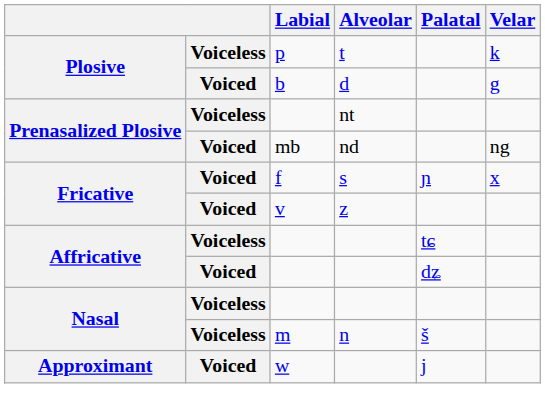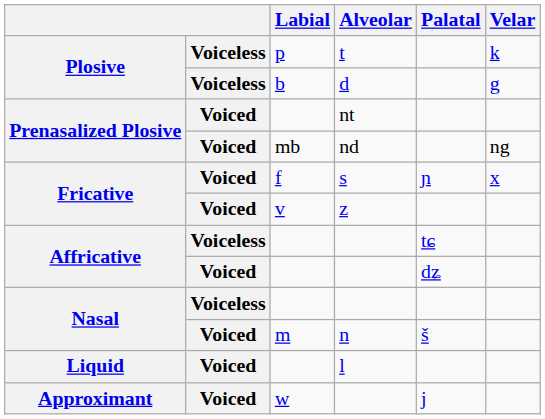 <table class="wikitable">
 <tr>
 <th colspan="2"></th>
 <th><a href='#'>Labial</a></th>
 <th><a href='#'>Alveolar</a></th>
 <th><a href='#'>Palatal</a></th>
 <th><a href='#'>Velar</a></th>
 </tr>
 <tr>
 <th rowspan="2"><a href='#'>Plosive</a></th>
 <th>Voiceless</th>
 <td><a href='#'>p</a></td>
 <td><a href='#'>t</a></td>
 <td></td>
 <td><a href='#'>k</a></td>
 </tr>
 <tr>
-<th>Voiced</th>
+<th>Voiceless</th>
 <td><a href='#'>b</a></td>
 <td><a href='#'>d</a></td>
 <td></td>
 <td><a href='#'>g</a></td>
 </tr>
 <tr>
 <th rowspan="2"><a href='#'>Prenasalized Plosive</a></th>
-<th>Voiceless</th>
+<th>Voiced</th>
 <td></td>
 <td>nt</td>
 <td></td>
 <td></td>
 </tr>
 <tr>
 <th>Voiced</th>
 <td>mb</td>
 <td>nd</td>
 <td></td>
 <td>ng</td>
 </tr>
 <tr>
 <th rowspan="2"><a href='#'>Fricative</a></th>
 <th>Voiced</th>
 <td><a href='#'>f</a></td>
 <td><a href='#'>s</a></td>
 <td><a href='#'>ɲ</a></td>
 <td><a href='#'>x</a></td>
 </tr>
 <tr>
 <th>Voiced</th>
 <td><a href='#'>v</a></td>
 <td><a href='#'>z</a></td>
 <td></td>
 <td></td>
 </tr>
 <tr>
 <th rowspan="2"><a href='#'>Affricative</a></th>
 <th>Voiceless</th>
 <td></td>
 <td></td>
 <td><a href='#'>tɕ</a></td>
 <td></td>
 </tr>
 <tr>
 <th>Voiced</th>
 <td></td>
 <td></td>
 <td><a href='#'>dʑ</a></td>
 <td></td>
 </tr>
 <tr>
 <th rowspan="2"><a href='#'>Nasal</a></th>
 <th>Voiceless</th>
 <td></td>
 <td></td>
 <td></td>
 <td></td>
 </tr>
 <tr>
-<th>Voiceless</th>
+<th>Voiced</th>
 <td><a href='#'>m</a></td>
 <td><a href='#'>n</a></td>
 <td><a href='#'>š</a></td>
+<td></td>
+</tr>
+<tr>
+<th><a href='#'>Liquid</a></th>
+<th>Voiced</th>
+<td></td>
+<td><a href='#'>l</a></td>
+<td></td>
 <td></td>
 </tr>
 <tr>
 <th><a href='#'>Approximant</a></th>
 <th>Voiced</th>
 <td><a href='#'>w</a></td>
 <td></td>
 <td><a href='#'>j</a></td>
 <td></td>
 </tr>
 </table>
